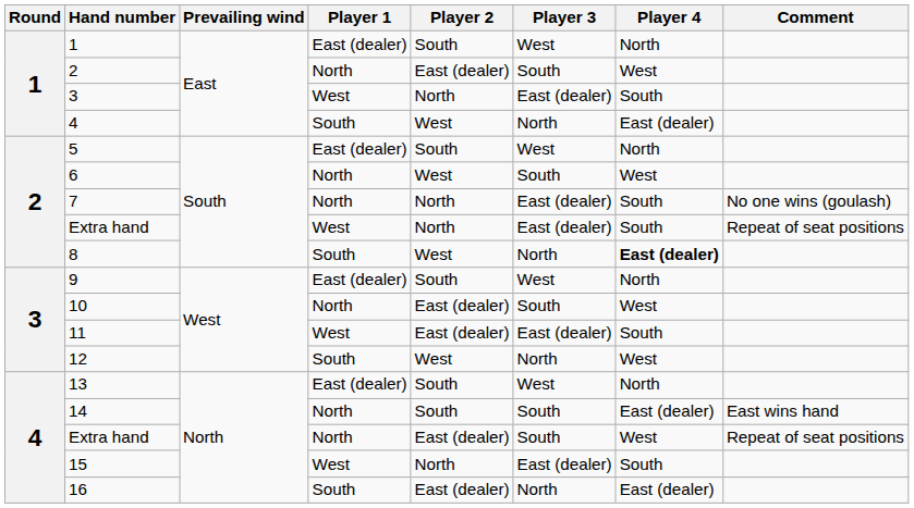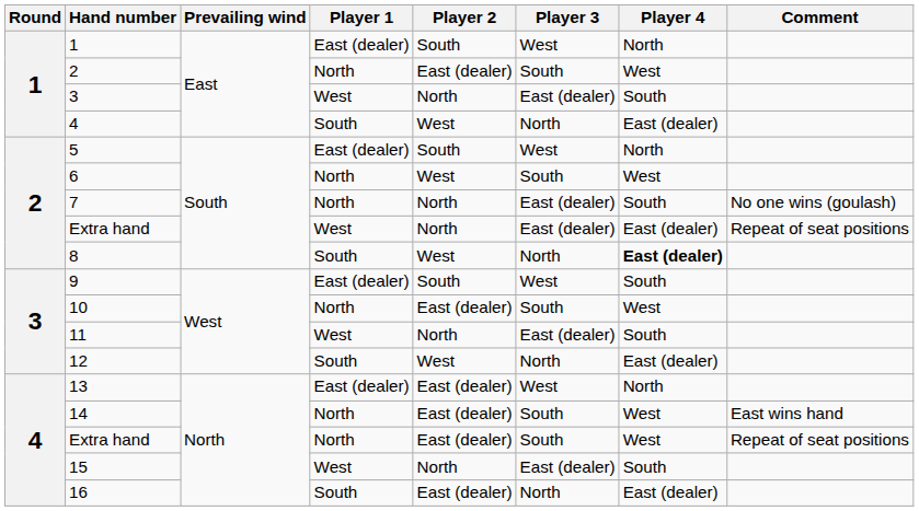 <table class="wikitable">
 <tr>
 <th>Round</th>
 <th>Hand number</th>
 <th>Prevailing wind</th>
 <th>Player 1</th>
 <th>Player 2</th>
 <th>Player 3</th>
 <th>Player 4</th>
 <th>Comment</th>
 </tr>
 <tr>
 <th rowspan=4 style="font-size:150%;">1</th>
 <td>1</td>
 <td rowspan=4>East</td>
 <td>East (dealer)</td>
 <td>South</td>
 <td>West</td>
 <td>North</td>
 <td></td>
 </tr>
 <tr>
 <td>2</td>
 <td>North</td>
 <td>East (dealer)</td>
 <td>South</td>
 <td>West</td>
 <td></td>
 </tr>
 <tr>
 <td>3</td>
 <td>West</td>
 <td>North</td>
 <td>East (dealer)</td>
 <td>South</td>
 <td></td>
 </tr>
 <tr>
 <td>4</td>
 <td>South</td>
 <td>West</td>
 <td>North</td>
 <td>East (dealer)</td>
 <td></td>
 </tr>
 <tr>
 <th rowspan=5 style="font-size:150%;">2</th>
 <td>5</td>
 <td rowspan=5>South</td>
 <td>East (dealer)</td>
 <td>South</td>
 <td>West</td>
 <td>North</td>
 <td></td>
 </tr>
 <tr>
 <td>6</td>
 <td>North</td>
 <td>West</td>
 <td>South</td>
 <td>West</td>
 <td></td>
 </tr>
 <tr>
 <td>7</td>
 <td>North</td>
 <td>North</td>
 <td>East (dealer)</td>
 <td>South</td>
 <td>No one wins (goulash)</td>
 </tr>
 <tr>
 <td>Extra hand</td>
 <td>West</td>
 <td>North</td>
 <td>East (dealer)</td>
-<td>South</td>
+<td>East (dealer)</td>
 <td>Repeat of seat positions</td>
 </tr>
 <tr>
 <td>8</td>
 <td>South</td>
 <td>West</td>
 <td>North</td>
 <td><strong>East (dealer)</strong></td>
 <td></td>
 </tr>
 <tr>
 <th rowspan=4 style="font-size:150%;">3</th>
 <td>9</td>
 <td rowspan=4>West</td>
 <td>East (dealer)</td>
 <td>South</td>
 <td>West</td>
-<td>North</td>
+<td>South</td>
 <td></td>
 </tr>
 <tr>
 <td>10</td>
 <td>North</td>
 <td>East (dealer)</td>
 <td>South</td>
 <td>West</td>
 <td></td>
 </tr>
 <tr>
 <td>11</td>
 <td>West</td>
-<td>East (dealer)</td>
+<td>North</td>
 <td>East (dealer)</td>
 <td>South</td>
 <td></td>
 </tr>
 <tr>
 <td>12</td>
 <td>South</td>
 <td>West</td>
 <td>North</td>
-<td>West</td>
+<td>East (dealer)</td>
 <td></td>
 </tr>
 <tr>
 <th rowspan=5 style="font-size:150%;">4</th>
 <td>13</td>
 <td rowspan=5>North</td>
 <td>East (dealer)</td>
-<td>South</td>
+<td>East (dealer)</td>
 <td>West</td>
 <td>North</td>
 <td></td>
 </tr>
 <tr>
 <td>14</td>
 <td>North</td>
+<td>East (dealer)</td>
 <td>South</td>
-<td>South</td>
-<td>East (dealer)</td>
+<td>West</td>
 <td>East wins hand</td>
 </tr>
 <tr>
 <td>Extra hand</td>
 <td>North</td>
 <td>East (dealer)</td>
 <td>South</td>
 <td>West</td>
 <td>Repeat of seat positions</td>
 </tr>
 <tr>
 <td>15</td>
 <td>West</td>
 <td>North</td>
 <td>East (dealer)</td>
 <td>South</td>
 <td></td>
 </tr>
 <tr>
 <td>16</td>
 <td>South</td>
 <td>East (dealer)</td>
 <td>North</td>
 <td>East (dealer)</td>
 <td></td>
 </tr>
 </table>
